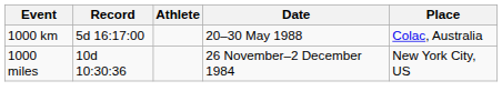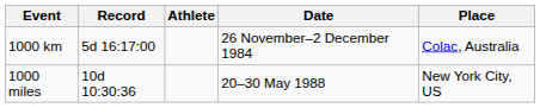 <table class="wikitable">
 <tr>
 <th>Event</th>
 <th>Record</th>
 <th>Athlete</th>
 <th>Date</th>
 <th>Place</th>
 </tr>
 <tr>
 <td>1000 km</td>
 <td>5d 16:17:00</td>
 <td></td>
-<td>20–30 May 1988</td>
+<td>26 November–2 December 1984</td>
 <td> <a href='#'>Colac</a>, Australia</td>
 </tr>
 <tr>
 <td>1000 miles</td>
 <td>10d 10:30:36</td>
 <td></td>
-<td>26 November–2 December 1984</td>
+<td>20–30 May 1988</td>
 <td> New York City, US</td>
 </tr>
 </table>
